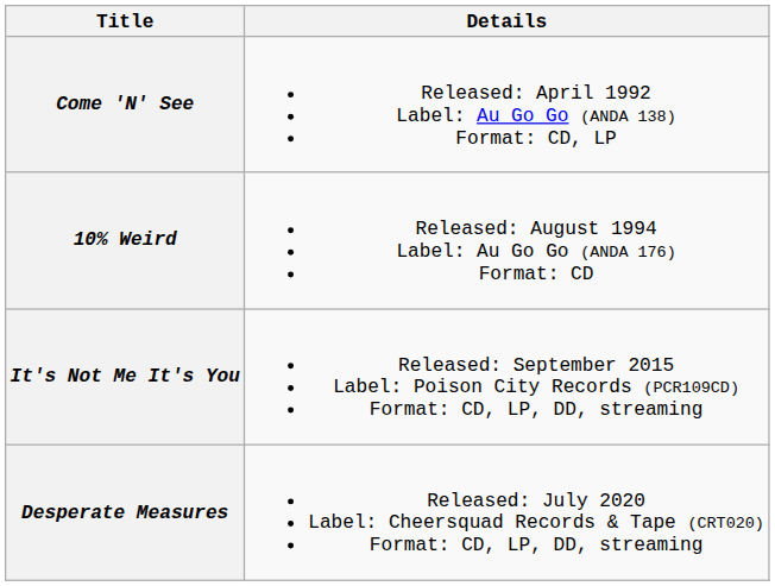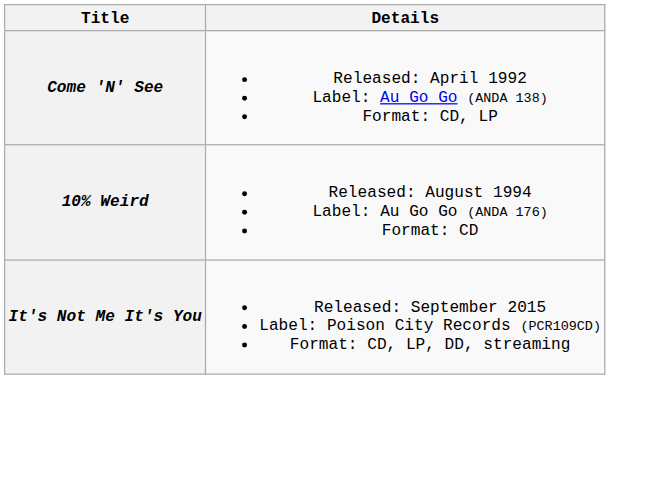 <table class="wikitable plainrowheaders" style="text-align:center;" border="1">
 <tr>
 <th>Title</th>
 <th>Details</th>
 </tr>
 <tr>
 <th scope="row"><em>Come 'N' See</em></th>
 <td><br><ul><li>Released: April 1992</li><li>Label: <a href='#'>Au Go Go</a> <small>(ANDA 138)</small></li><li>Format: CD, LP</li></ul></td>
 </tr>
 <tr>
 <th scope="row"><em>10% Weird</em></th>
 <td><br><ul><li>Released: August 1994</li><li>Label: Au Go Go <small>(ANDA 176)</small></li><li>Format: CD</li></ul></td>
 </tr>
 <tr>
 <th scope="row"><em>It's Not Me It's You</em></th>
 <td><br><ul><li>Released: September 2015</li><li>Label: Poison City Records <small>(PCR109CD)</small></li><li>Format: CD, LP, DD, streaming</li></ul></td>
 </tr>
-<tr>
-<th scope="row"><em>Desperate Measures</em></th>
-<td><br><ul><li>Released: July 2020</li><li>Label: Cheersquad Records & Tape <small>(CRT020)</small></li><li>Format: CD, LP, DD, streaming</li></ul></td>
-</tr>
 </table>
